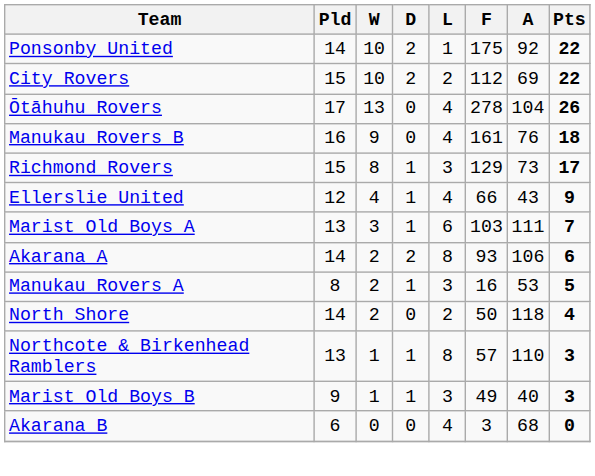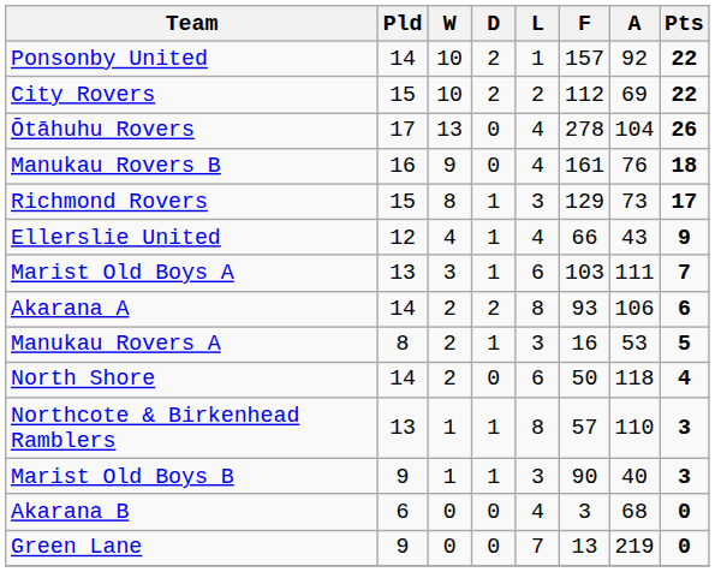 <table class="wikitable" style="text-align:center;">
 <tr>
 <th width=215>Team</th>
 <th width=20 abbr="Played">Pld</th>
 <th width=20 abbr="Won">W</th>
 <th width=20 abbr="Drawn">D</th>
 <th width=20 abbr="Lost">L</th>
 <th width=20 abbr="For">F</th>
 <th width=20 abbr="Against">A</th>
 <th width=20 abbr="Points">Pts</th>
 </tr>
 <tr>
 <td style="text-align:left;"><a href='#'>Ponsonby United</a></td>
 <td>14</td>
 <td>10</td>
 <td>2</td>
 <td>1</td>
-<td>175</td>
+<td>157</td>
 <td>92</td>
 <td><strong>22</strong></td>
 </tr>
 <tr>
 <td style="text-align:left;"><a href='#'>City Rovers</a></td>
 <td>15</td>
 <td>10</td>
 <td>2</td>
 <td>2</td>
 <td>112</td>
 <td>69</td>
 <td><strong>22</strong></td>
 </tr>
 <tr>
 <td style="text-align:left;"><a href='#'>Ōtāhuhu Rovers</a></td>
 <td>17</td>
 <td>13</td>
 <td>0</td>
 <td>4</td>
 <td>278</td>
 <td>104</td>
 <td><strong>26</strong></td>
 </tr>
 <tr>
 <td style="text-align:left;"><a href='#'>Manukau Rovers B</a></td>
 <td>16</td>
 <td>9</td>
 <td>0</td>
 <td>4</td>
 <td>161</td>
 <td>76</td>
 <td><strong>18</strong></td>
 </tr>
 <tr>
 <td style="text-align:left;"><a href='#'>Richmond Rovers</a></td>
 <td>15</td>
 <td>8</td>
 <td>1</td>
 <td>3</td>
 <td>129</td>
 <td>73</td>
 <td><strong>17</strong></td>
 </tr>
 <tr>
 <td style="text-align:left;"><a href='#'>Ellerslie United</a></td>
 <td>12</td>
 <td>4</td>
 <td>1</td>
 <td>4</td>
 <td>66</td>
 <td>43</td>
 <td><strong>9</strong></td>
 </tr>
 <tr>
 <td style="text-align:left;"><a href='#'>Marist Old Boys A</a></td>
 <td>13</td>
 <td>3</td>
 <td>1</td>
 <td>6</td>
 <td>103</td>
 <td>111</td>
 <td><strong>7</strong></td>
 </tr>
 <tr>
 <td style="text-align:left;"><a href='#'>Akarana A</a></td>
 <td>14</td>
 <td>2</td>
 <td>2</td>
 <td>8</td>
 <td>93</td>
 <td>106</td>
 <td><strong>6</strong></td>
 </tr>
 <tr>
 <td style="text-align:left;"><a href='#'>Manukau Rovers A</a></td>
 <td>8</td>
 <td>2</td>
 <td>1</td>
 <td>3</td>
 <td>16</td>
 <td>53</td>
 <td><strong>5</strong></td>
 </tr>
 <tr>
 <td style="text-align:left;"><a href='#'>North Shore</a></td>
 <td>14</td>
 <td>2</td>
 <td>0</td>
-<td>2</td>
+<td>6</td>
 <td>50</td>
 <td>118</td>
 <td><strong>4</strong></td>
 </tr>
 <tr>
 <td style="text-align:left;"><a href='#'>Northcote & Birkenhead Ramblers</a></td>
 <td>13</td>
 <td>1</td>
 <td>1</td>
 <td>8</td>
 <td>57</td>
 <td>110</td>
 <td><strong>3</strong></td>
 </tr>
 <tr>
 <td style="text-align:left;"><a href='#'>Marist Old Boys B</a></td>
 <td>9</td>
 <td>1</td>
 <td>1</td>
 <td>3</td>
-<td>49</td>
+<td>90</td>
 <td>40</td>
 <td><strong>3</strong></td>
 </tr>
 <tr>
 <td style="text-align:left;"><a href='#'>Akarana B</a></td>
 <td>6</td>
 <td>0</td>
 <td>0</td>
 <td>4</td>
 <td>3</td>
 <td>68</td>
 <td><strong>0</strong></td>
 </tr>
 <tr>
+<td style="text-align:left;"><a href='#'>Green Lane</a></td>
+<td>9</td>
+<td>0</td>
+<td>0</td>
+<td>7</td>
+<td>13</td>
+<td>219</td>
+<td><strong>0</strong></td>
+</tr>
+<tr>
 </tr>
 </table>
